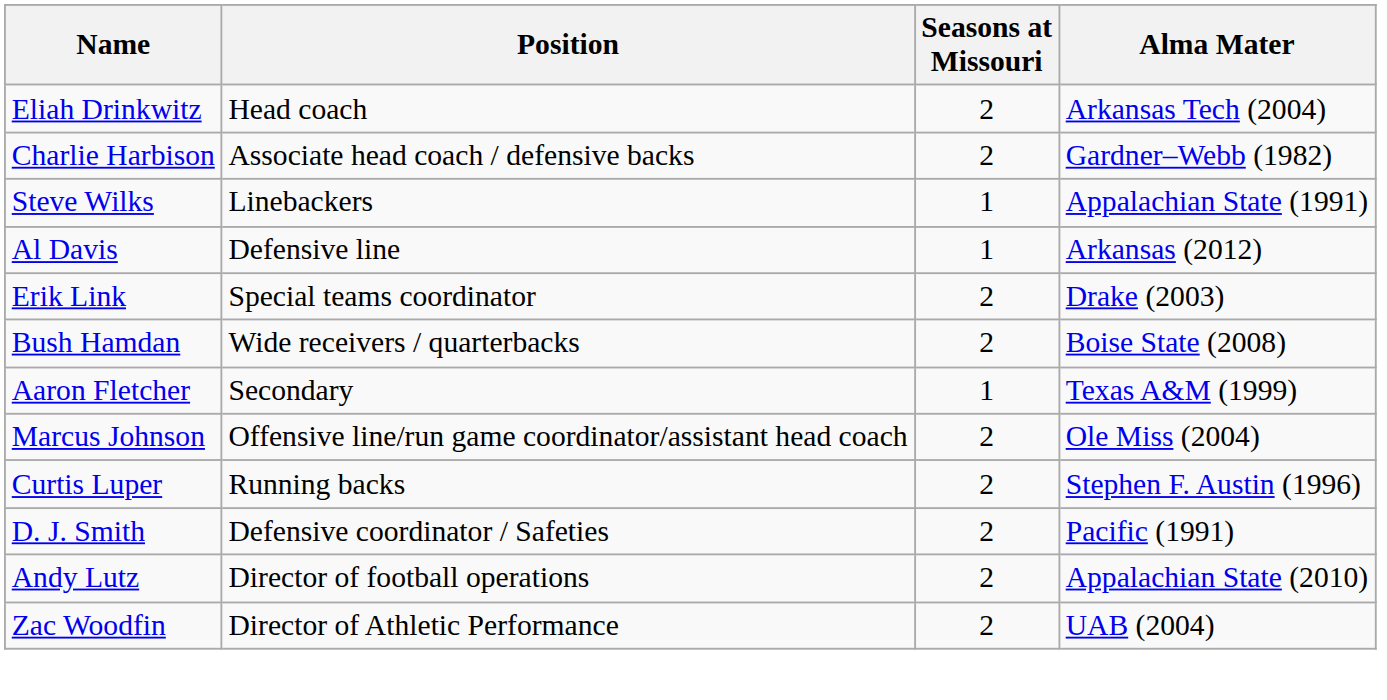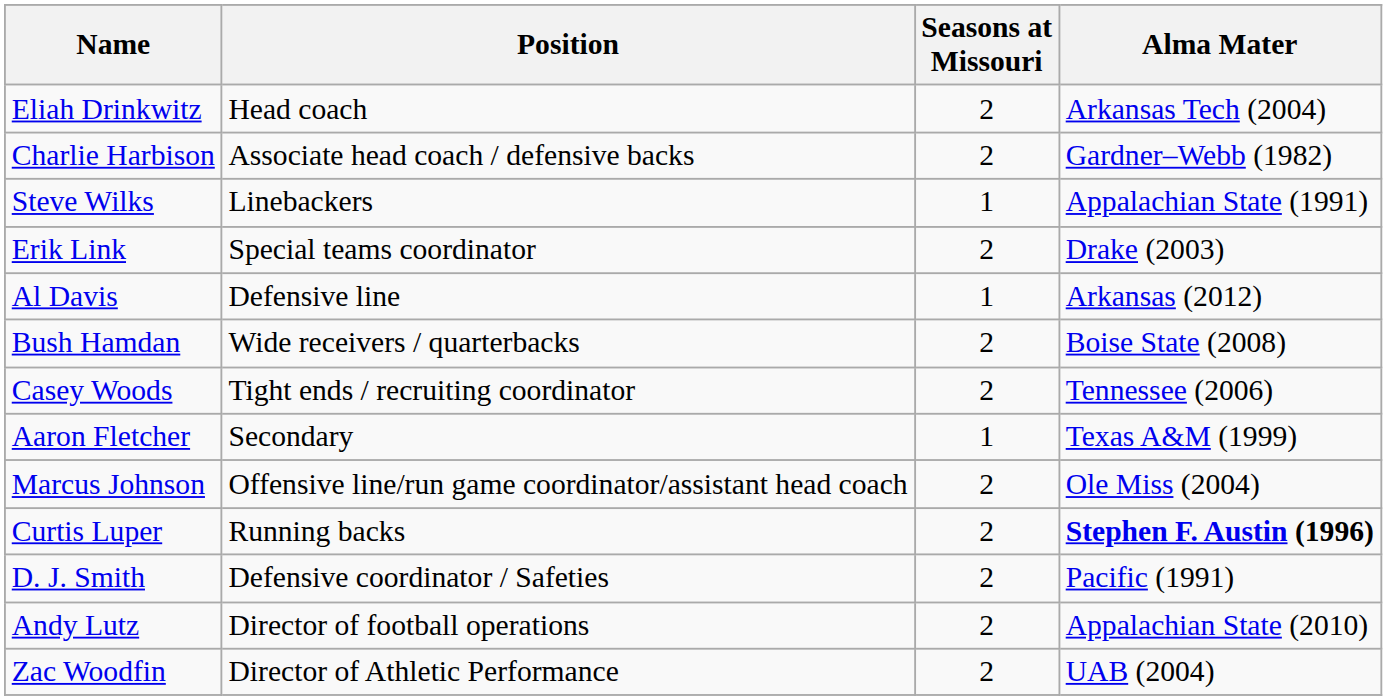 <table class="wikitable">
 <tr>
 <th>Name</th>
 <th>Position</th>
 <th>Seasons at<br>Missouri</th>
 <th>Alma Mater</th>
 </tr>
 <tr>
 <td><a href='#'>Eliah Drinkwitz</a></td>
 <td>Head coach</td>
 <td align=center>2</td>
 <td><a href='#'>Arkansas Tech</a> (2004)</td>
 </tr>
 <tr>
 <td><a href='#'>Charlie Harbison</a></td>
 <td>Associate head coach / defensive backs</td>
 <td align=center>2</td>
 <td><a href='#'>Gardner–Webb</a> (1982)</td>
 </tr>
 <tr>
 <td><a href='#'>Steve Wilks</a></td>
 <td>Linebackers</td>
 <td align=center>1</td>
 <td><a href='#'>Appalachian State</a> (1991)</td>
 </tr>
 <tr>
+<td><a href='#'>Erik Link</a></td>
+<td>Special teams coordinator</td>
+<td align=center>2</td>
+<td><a href='#'>Drake</a> (2003)</td>
+</tr>
+<tr>
 <td><a href='#'>Al Davis</a></td>
 <td>Defensive line</td>
 <td align=center>1</td>
 <td><a href='#'>Arkansas</a> (2012)</td>
 </tr>
 <tr>
-<td><a href='#'>Erik Link</a></td>
-<td>Special teams coordinator</td>
-<td align=center>2</td>
-<td><a href='#'>Drake</a> (2003)</td>
-</tr>
-<tr>
 <td><a href='#'>Bush Hamdan</a></td>
 <td>Wide receivers / quarterbacks</td>
 <td align=center>2</td>
 <td><a href='#'>Boise State</a> (2008)</td>
+</tr>
+<tr>
+<td><a href='#'>Casey Woods</a></td>
+<td>Tight ends / recruiting coordinator</td>
+<td align=center>2</td>
+<td><a href='#'>Tennessee</a> (2006)</td>
 </tr>
 <tr>
 <td><a href='#'>Aaron Fletcher</a></td>
 <td>Secondary</td>
 <td align=center>1</td>
 <td><a href='#'>Texas A&M</a> (1999)</td>
 </tr>
 <tr>
 <td><a href='#'>Marcus Johnson</a></td>
 <td>Offensive line/run game coordinator/assistant head coach</td>
 <td align=center>2</td>
 <td><a href='#'>Ole Miss</a> (2004)</td>
 </tr>
 <tr>
 <td><a href='#'>Curtis Luper</a></td>
 <td>Running backs</td>
 <td align=center>2</td>
-<td><a href='#'>Stephen F. Austin</a> (1996)</td>
+<td><strong><a href='#'>Stephen F. Austin</a> (1996)</strong></td>
 </tr>
 <tr>
 <td><a href='#'>D. J. Smith</a></td>
 <td>Defensive coordinator / Safeties</td>
 <td align=center>2</td>
 <td><a href='#'>Pacific</a> (1991)</td>
 </tr>
 <tr>
 <td><a href='#'>Andy Lutz</a></td>
 <td>Director of football operations</td>
 <td align=center>2</td>
 <td><a href='#'>Appalachian State</a> (2010)</td>
 </tr>
 <tr>
 <td><a href='#'>Zac Woodfin</a></td>
 <td>Director of Athletic Performance</td>
 <td align=center>2</td>
 <td><a href='#'>UAB</a> (2004)</td>
 </tr>
 </table>
